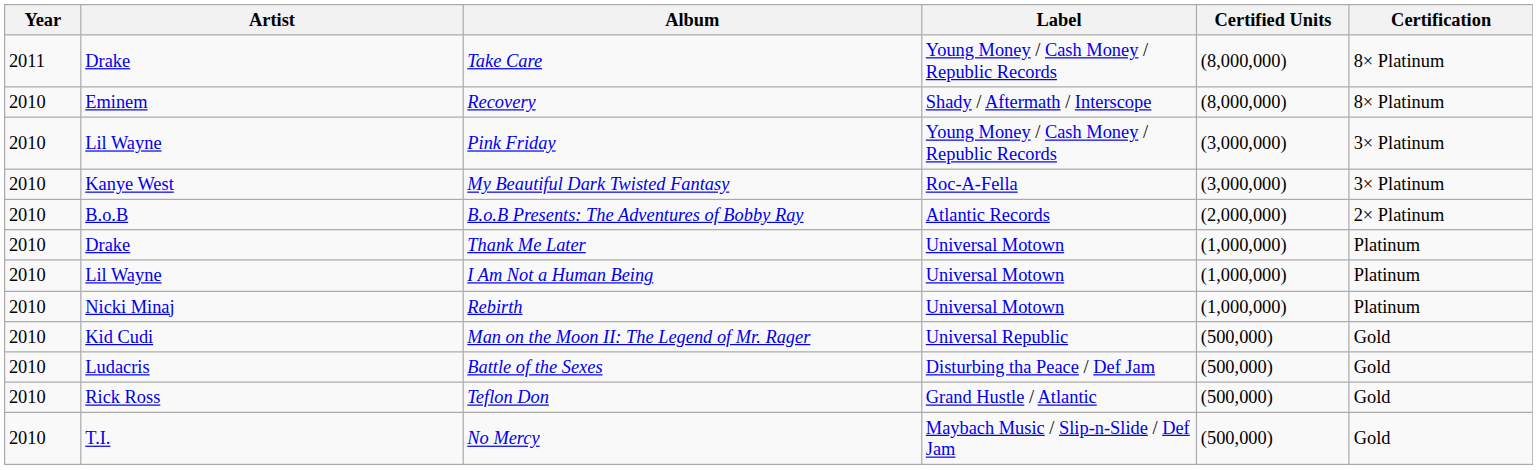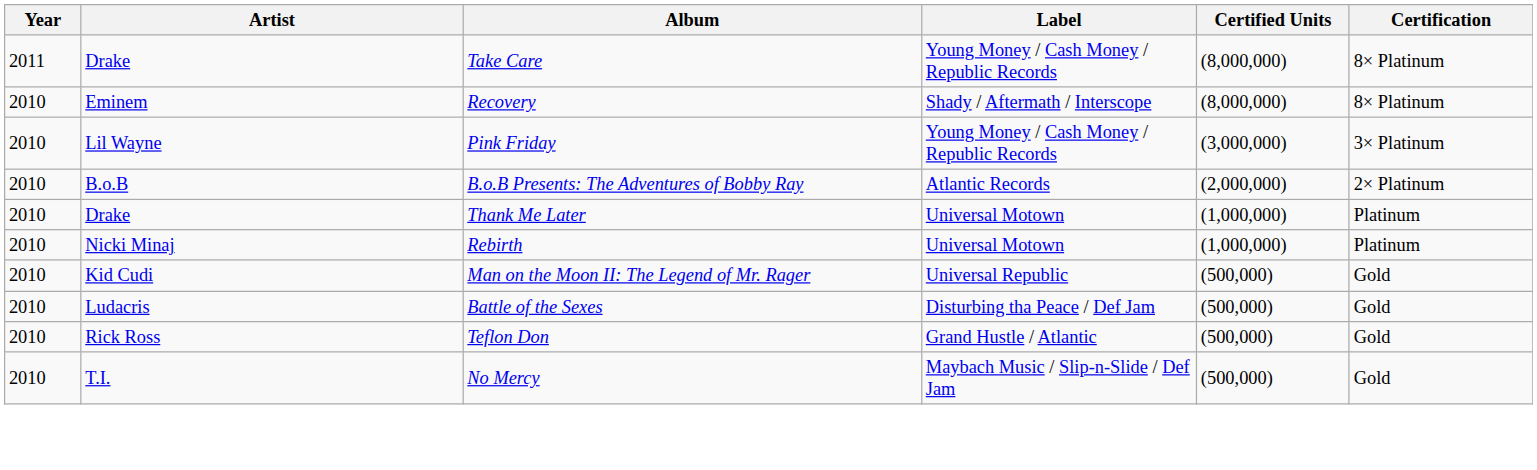 <table class="wikitable sortable" width="100%" style="font-size: 0.95em">
 <tr>
 <th width=5%>Year</th>
 <th width=25%>Artist</th>
 <th width=30%>Album</th>
 <th width=18%>Label</th>
 <th width=10%>Certified Units</th>
 <th width=12%>Certification</th>
 </tr>
 <tr>
 <td>2011</td>
 <td><a href='#'>Drake</a></td>
 <td><em><a href='#'>Take Care</a></em></td>
 <td><a href='#'>Young Money</a> / <a href='#'>Cash Money</a> / <a href='#'>Republic Records</a></td>
 <td>(8,000,000)</td>
 <td>8× Platinum</td>
 </tr>
 <tr>
 <td>2010</td>
 <td><a href='#'>Eminem</a></td>
 <td><em><a href='#'>Recovery</a></em></td>
 <td><a href='#'>Shady</a> / <a href='#'>Aftermath</a> / <a href='#'>Interscope</a></td>
 <td>(8,000,000)</td>
 <td>8× Platinum</td>
 </tr>
 <tr>
 <td>2010</td>
 <td><a href='#'>Lil Wayne</a></td>
 <td><em><a href='#'>Pink Friday</a></em></td>
 <td><a href='#'>Young Money</a> / <a href='#'>Cash Money</a> / <a href='#'>Republic Records</a></td>
 <td>(3,000,000)</td>
 <td>3× Platinum</td>
 </tr>
 <tr>
 <td>2010</td>
-<td><a href='#'>Kanye West</a></td>
-<td><em><a href='#'>My Beautiful Dark Twisted Fantasy</a></em></td>
-<td><a href='#'>Roc-A-Fella</a></td>
-<td>(3,000,000)</td>
-<td>3× Platinum</td>
-</tr>
-<tr>
-<td>2010</td>
 <td><a href='#'>B.o.B</a></td>
 <td><em><a href='#'>B.o.B Presents: The Adventures of Bobby Ray</a></em></td>
 <td><a href='#'>Atlantic Records</a></td>
 <td>(2,000,000)</td>
 <td>2× Platinum</td>
 </tr>
 <tr>
 <td>2010</td>
 <td><a href='#'>Drake</a></td>
 <td><em><a href='#'>Thank Me Later</a></em></td>
-<td><a href='#'>Universal Motown</a></td>
-<td>(1,000,000)</td>
-<td>Platinum</td>
-</tr>
-<tr>
-<td>2010</td>
-<td><a href='#'>Lil Wayne</a></td>
-<td><em><a href='#'>I Am Not a Human Being</a></em></td>
 <td><a href='#'>Universal Motown</a></td>
 <td>(1,000,000)</td>
 <td>Platinum</td>
 </tr>
 <tr>
 <td>2010</td>
 <td><a href='#'>Nicki Minaj</a></td>
 <td><em><a href='#'>Rebirth</a></em></td>
 <td><a href='#'>Universal Motown</a></td>
 <td>(1,000,000)</td>
 <td>Platinum</td>
 </tr>
 <tr>
 <td>2010</td>
 <td><a href='#'>Kid Cudi</a></td>
 <td><em><a href='#'>Man on the Moon II: The Legend of Mr. Rager</a></em></td>
 <td><a href='#'>Universal Republic</a></td>
 <td>(500,000)</td>
 <td>Gold</td>
 </tr>
 <tr>
 <td>2010</td>
 <td><a href='#'>Ludacris</a></td>
 <td><em><a href='#'>Battle of the Sexes</a></em></td>
 <td><a href='#'>Disturbing tha Peace</a> / <a href='#'>Def Jam</a></td>
 <td>(500,000)</td>
 <td>Gold</td>
 </tr>
 <tr>
 <td>2010</td>
 <td><a href='#'>Rick Ross</a></td>
 <td><em><a href='#'>Teflon Don</a></em></td>
 <td><a href='#'>Grand Hustle</a> / <a href='#'>Atlantic</a></td>
 <td>(500,000)</td>
 <td>Gold</td>
 </tr>
 <tr>
 <td>2010</td>
 <td><a href='#'>T.I.</a></td>
 <td><em><a href='#'>No Mercy</a></em></td>
 <td><a href='#'>Maybach Music</a> / <a href='#'>Slip-n-Slide</a> / <a href='#'>Def Jam</a></td>
 <td>(500,000)</td>
 <td>Gold</td>
 </tr>
 </table>
